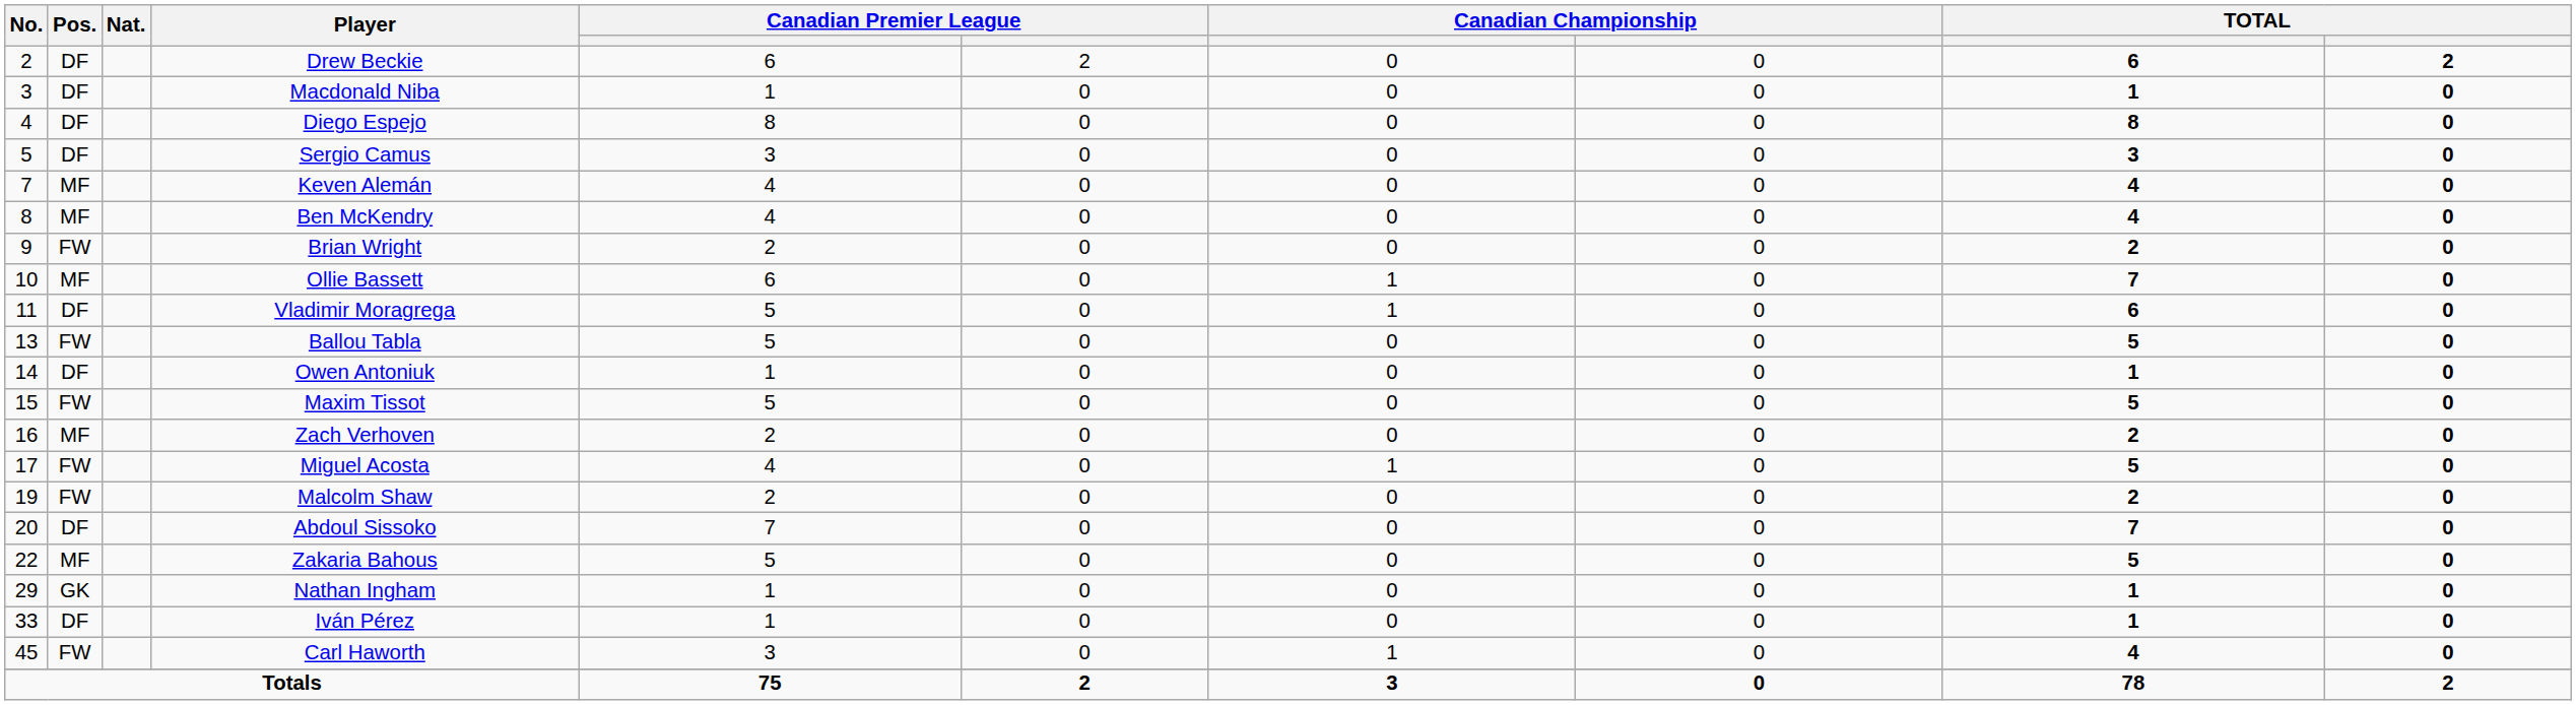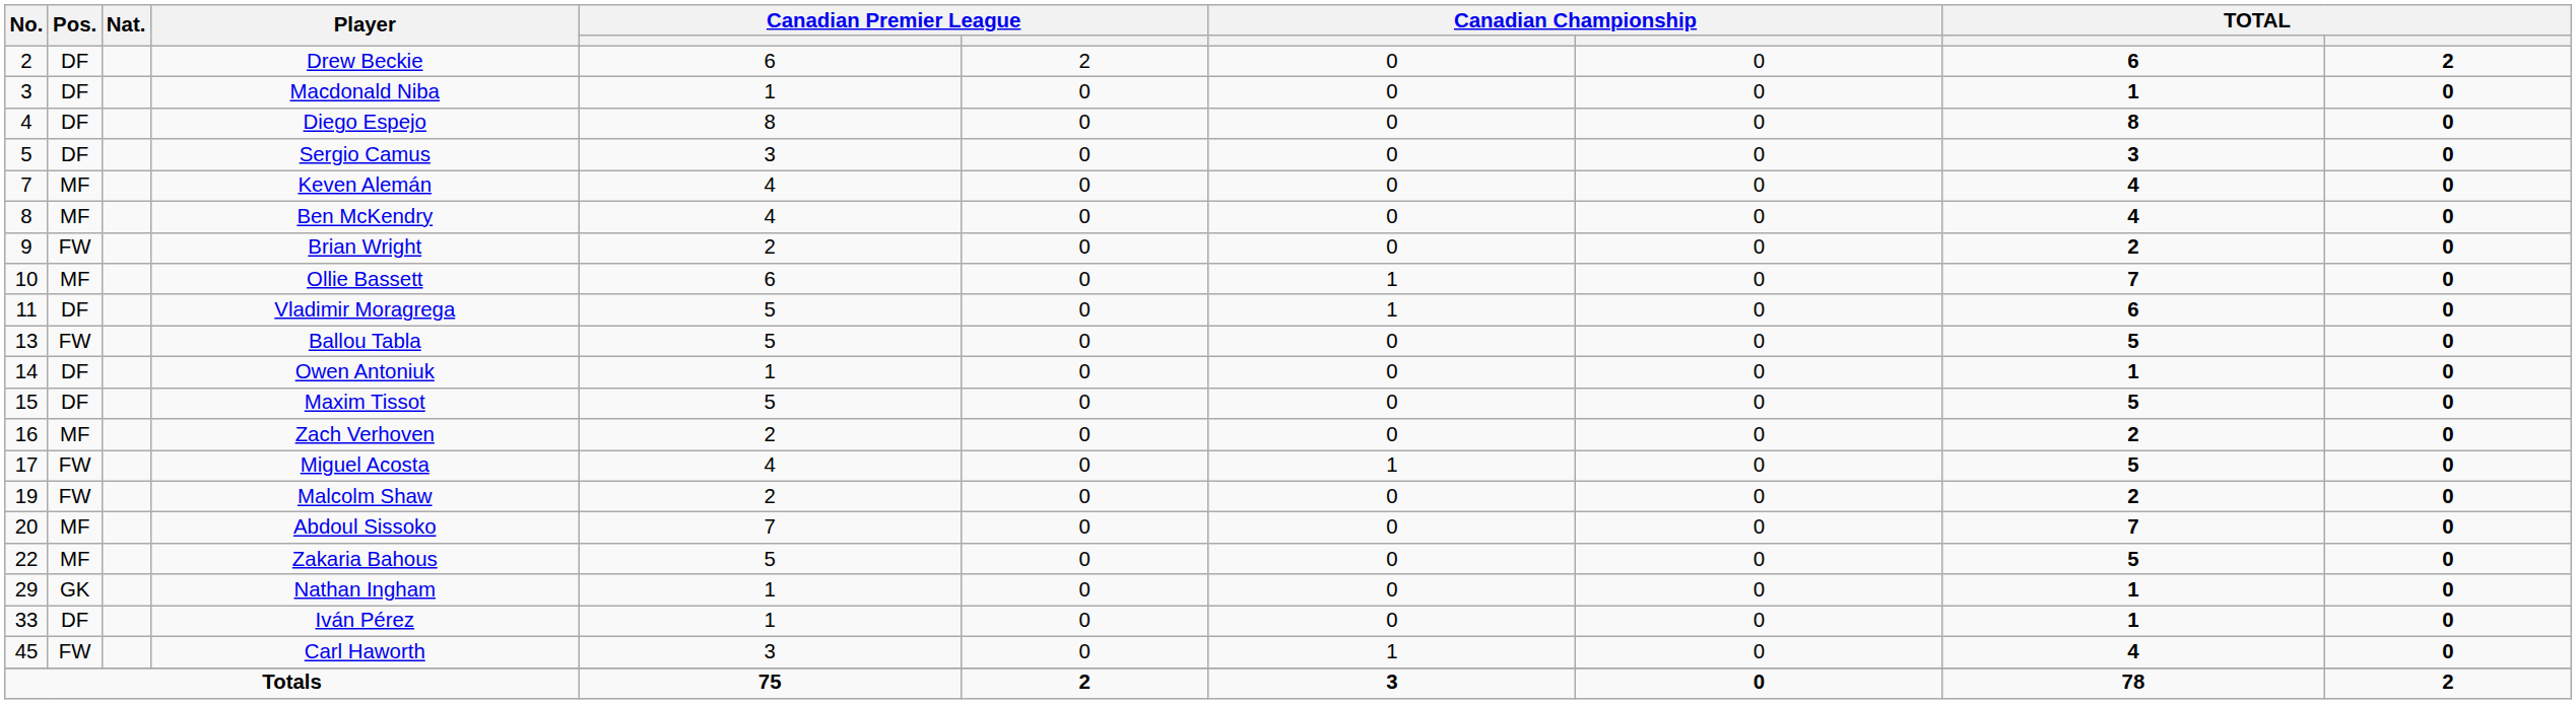 <table class="wikitable sortable alternance"  style="font-size:85%; text-align:center; line-height:14px; width:85%;">
 <tr>
 <th rowspan="2" width=10><strong>No.</strong></th>
 <th rowspan="2" width=10><strong>Pos.</strong></th>
 <th rowspan="2" width=10><strong>Nat.</strong></th>
 <th rowspan="2" scope="col" style="width:275px;"><strong>Player</strong></th>
 <th colspan="2" width=80><a href='#'>Canadian Premier League</a></th>
 <th colspan="2" width=80><a href='#'>Canadian Championship</a></th>
 <th colspan="2" width=80>TOTAL</th>
 </tr>
 <tr>
 <th></th>
 <th></th>
 <th></th>
 <th></th>
 <th></th>
 <th></th>
 </tr>
 <tr>
 <td>2</td>
 <td>DF</td>
 <td></td>
 <td><a href='#'>Drew Beckie</a></td>
 <td>6</td>
 <td>2</td>
 <td>0</td>
 <td>0</td>
 <td><strong>6</strong></td>
 <td><strong>2</strong></td>
 </tr>
 <tr>
 <td>3</td>
 <td>DF</td>
 <td></td>
 <td><a href='#'>Macdonald Niba</a></td>
 <td>1</td>
 <td>0</td>
 <td>0</td>
 <td>0</td>
 <td><strong>1</strong></td>
 <td><strong>0</strong></td>
 </tr>
 <tr>
 <td>4</td>
 <td>DF</td>
 <td></td>
 <td><a href='#'>Diego Espejo</a></td>
 <td>8</td>
 <td>0</td>
 <td>0</td>
 <td>0</td>
 <td><strong>8</strong></td>
 <td><strong>0</strong></td>
 </tr>
 <tr>
 <td>5</td>
 <td>DF</td>
 <td></td>
 <td><a href='#'>Sergio Camus</a></td>
 <td>3</td>
 <td>0</td>
 <td>0</td>
 <td>0</td>
 <td><strong>3</strong></td>
 <td><strong>0</strong></td>
 </tr>
 <tr>
 <td>7</td>
 <td>MF</td>
 <td></td>
 <td><a href='#'>Keven Alemán</a></td>
 <td>4</td>
 <td>0</td>
 <td>0</td>
 <td>0</td>
 <td><strong>4</strong></td>
 <td><strong>0</strong></td>
 </tr>
 <tr>
 <td>8</td>
 <td>MF</td>
 <td></td>
 <td><a href='#'>Ben McKendry</a></td>
 <td>4</td>
 <td>0</td>
 <td>0</td>
 <td>0</td>
 <td><strong>4</strong></td>
 <td><strong>0</strong></td>
 </tr>
 <tr>
 <td>9</td>
 <td>FW</td>
 <td></td>
 <td><a href='#'>Brian Wright</a></td>
 <td>2</td>
 <td>0</td>
 <td>0</td>
 <td>0</td>
 <td><strong>2</strong></td>
 <td><strong>0</strong></td>
 </tr>
 <tr>
 <td>10</td>
 <td>MF</td>
 <td></td>
 <td><a href='#'>Ollie Bassett</a></td>
 <td>6</td>
 <td>0</td>
 <td>1</td>
 <td>0</td>
 <td><strong>7</strong></td>
 <td><strong>0</strong></td>
 </tr>
 <tr>
 <td>11</td>
 <td>DF</td>
 <td></td>
 <td><a href='#'>Vladimir Moragrega</a></td>
 <td>5</td>
 <td>0</td>
 <td>1</td>
 <td>0</td>
 <td><strong>6</strong></td>
 <td><strong>0</strong></td>
 </tr>
 <tr>
 <td>13</td>
 <td>FW</td>
 <td></td>
 <td><a href='#'>Ballou Tabla</a></td>
 <td>5</td>
 <td>0</td>
 <td>0</td>
 <td>0</td>
 <td><strong>5</strong></td>
 <td><strong>0</strong></td>
 </tr>
 <tr>
 <td>14</td>
 <td>DF</td>
 <td></td>
 <td><a href='#'>Owen Antoniuk</a></td>
 <td>1</td>
 <td>0</td>
 <td>0</td>
 <td>0</td>
 <td><strong>1</strong></td>
 <td><strong>0</strong></td>
 </tr>
 <tr>
 <td>15</td>
-<td>FW</td>
+<td>DF</td>
 <td></td>
 <td><a href='#'>Maxim Tissot</a></td>
 <td>5</td>
 <td>0</td>
 <td>0</td>
 <td>0</td>
 <td><strong>5</strong></td>
 <td><strong>0</strong></td>
 </tr>
 <tr>
 <td>16</td>
 <td>MF</td>
 <td></td>
 <td><a href='#'>Zach Verhoven</a></td>
 <td>2</td>
 <td>0</td>
 <td>0</td>
 <td>0</td>
 <td><strong>2</strong></td>
 <td><strong>0</strong></td>
 </tr>
 <tr>
 <td>17</td>
 <td>FW</td>
 <td></td>
 <td><a href='#'>Miguel Acosta</a></td>
 <td>4</td>
 <td>0</td>
 <td>1</td>
 <td>0</td>
 <td><strong>5</strong></td>
 <td><strong>0</strong></td>
 </tr>
 <tr>
 <td>19</td>
 <td>FW</td>
 <td></td>
 <td><a href='#'>Malcolm Shaw</a></td>
 <td>2</td>
 <td>0</td>
 <td>0</td>
 <td>0</td>
 <td><strong>2</strong></td>
 <td><strong>0</strong></td>
 </tr>
 <tr>
 <td>20</td>
-<td>DF</td>
+<td>MF</td>
 <td></td>
 <td><a href='#'>Abdoul Sissoko</a></td>
 <td>7</td>
 <td>0</td>
 <td>0</td>
 <td>0</td>
 <td><strong>7</strong></td>
 <td><strong>0</strong></td>
 </tr>
 <tr>
 <td>22</td>
 <td>MF</td>
 <td></td>
 <td><a href='#'>Zakaria Bahous</a></td>
 <td>5</td>
 <td>0</td>
 <td>0</td>
 <td>0</td>
 <td><strong>5</strong></td>
 <td><strong>0</strong></td>
 </tr>
 <tr>
 <td>29</td>
 <td>GK</td>
 <td></td>
 <td><a href='#'>Nathan Ingham</a></td>
 <td>1</td>
 <td>0</td>
 <td>0</td>
 <td>0</td>
 <td><strong>1</strong></td>
 <td><strong>0</strong></td>
 </tr>
 <tr>
 <td>33</td>
 <td>DF</td>
 <td></td>
 <td><a href='#'>Iván Pérez</a></td>
 <td>1</td>
 <td>0</td>
 <td>0</td>
 <td>0</td>
 <td><strong>1</strong></td>
 <td><strong>0</strong></td>
 </tr>
 <tr>
 <td>45</td>
 <td>FW</td>
 <td></td>
 <td><a href='#'>Carl Haworth</a></td>
 <td>3</td>
 <td>0</td>
 <td>1</td>
 <td>0</td>
 <td><strong>4</strong></td>
 <td><strong>0</strong></td>
 </tr>
 <tr>
 </tr>
 <tr class="sortbottom">
 <td colspan="4"><strong>Totals</strong></td>
 <td><strong>75</strong></td>
 <td><strong>2</strong></td>
 <td><strong>3</strong></td>
 <td><strong>0</strong></td>
 <td><strong>78</strong></td>
 <td><strong>2</strong></td>
 </tr>
 </table>
